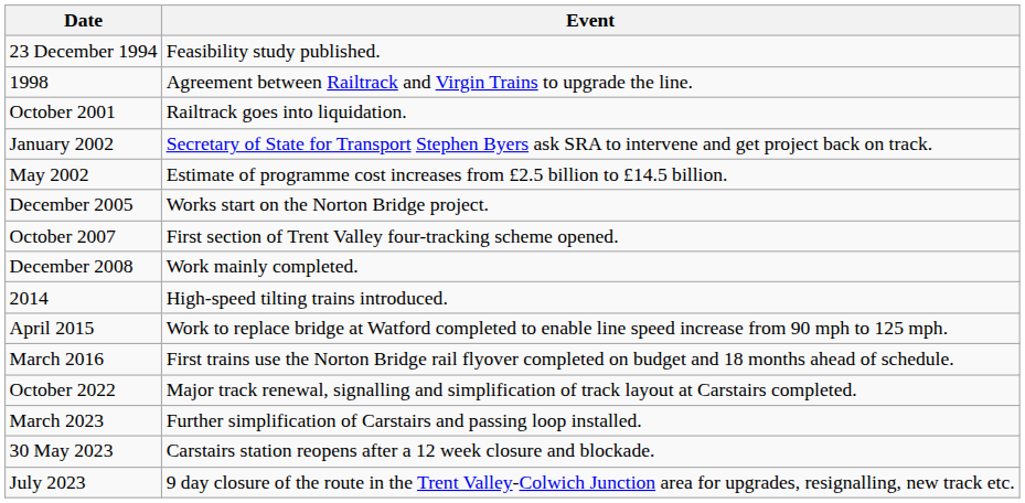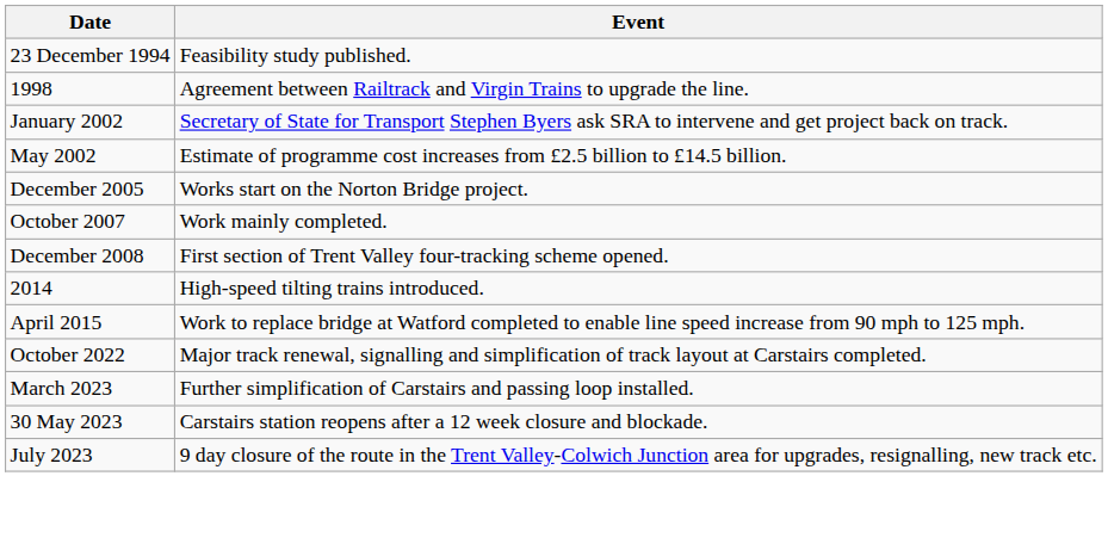 <table class="wikitable">
 <tr>
 <th>Date</th>
 <th>Event</th>
 </tr>
 <tr>
 <td>23 December 1994</td>
 <td>Feasibility study published.</td>
 </tr>
 <tr>
 <td>1998</td>
 <td>Agreement between <a href='#'>Railtrack</a> and <a href='#'>Virgin Trains</a> to upgrade the line.</td>
-</tr>
-<tr>
-<td>October 2001</td>
-<td>Railtrack goes into liquidation.</td>
 </tr>
 <tr>
 <td>January 2002</td>
 <td><a href='#'>Secretary of State for Transport</a> <a href='#'>Stephen Byers</a> ask SRA to intervene and get project back on track.</td>
 </tr>
 <tr>
 <td>May 2002</td>
 <td>Estimate of programme cost increases from £2.5 billion to £14.5 billion.</td>
 </tr>
 <tr>
 <td>December 2005</td>
 <td>Works start on the Norton Bridge project.</td>
 </tr>
 <tr>
 <td>October 2007</td>
-<td>First section of Trent Valley four-tracking scheme opened.</td>
+<td>Work mainly completed.</td>
 </tr>
 <tr>
 <td>December 2008</td>
-<td>Work mainly completed.</td>
+<td>First section of Trent Valley four-tracking scheme opened.</td>
 </tr>
 <tr>
 <td>2014</td>
 <td>High-speed tilting trains introduced.</td>
 </tr>
 <tr>
 <td>April 2015</td>
 <td>Work to replace bridge at Watford completed to enable line speed increase from 90 mph to 125 mph.</td>
-</tr>
-<tr>
-<td>March 2016</td>
-<td>First trains use the Norton Bridge rail flyover completed on budget and 18 months ahead of schedule.</td>
 </tr>
 <tr>
 <td>October 2022</td>
 <td>Major track renewal, signalling and simplification of track layout at Carstairs completed.</td>
 </tr>
 <tr>
 <td>March 2023</td>
 <td>Further simplification of Carstairs and passing loop installed.</td>
 </tr>
 <tr>
 <td>30 May 2023</td>
 <td>Carstairs station reopens after a 12 week closure and blockade.</td>
 </tr>
 <tr>
 <td>July 2023</td>
 <td>9 day closure of the route in the <a href='#'>Trent Valley</a>-<a href='#'>Colwich Junction</a> area for upgrades, resignalling, new track etc.</td>
 </tr>
 </table>
